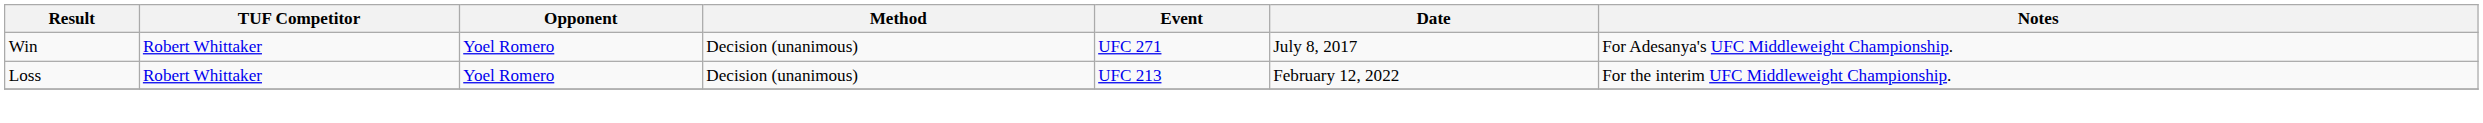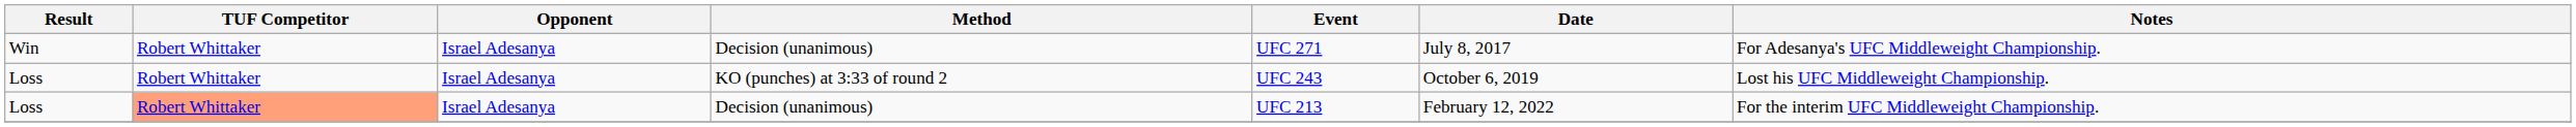 <table class="wikitable sortable" style="font-size:85%; text-align:left; width:99%;">
 <tr>
 <th>Result</th>
 <th>TUF Competitor</th>
 <th>Opponent</th>
 <th>Method</th>
 <th>Event</th>
 <th>Date</th>
 <th>Notes</th>
 </tr>
 <tr>
 <td>Win</td>
 <td><a href='#'>Robert Whittaker</a></td>
-<td><a href='#'>Yoel Romero</a></td>
+<td><a href='#'>Israel Adesanya</a></td>
 <td>Decision (unanimous)</td>
 <td><a href='#'>UFC 271</a></td>
 <td>July 8, 2017</td>
 <td>For Adesanya's <a href='#'>UFC Middleweight Championship</a>.</td>
 </tr>
 <tr>
 <td>Loss</td>
 <td><a href='#'>Robert Whittaker</a></td>
-<td><a href='#'>Yoel Romero</a></td>
+<td><a href='#'>Israel Adesanya</a></td>
+<td>KO (punches) at 3:33 of round 2</td>
+<td><a href='#'>UFC 243</a></td>
+<td>October 6, 2019</td>
+<td>Lost his <a href='#'>UFC Middleweight Championship</a>.</td>
+</tr>
+<tr>
+<td>Loss</td>
+<td style="background: lightsalmon;"><a href='#'>Robert Whittaker</a></td>
+<td><a href='#'>Israel Adesanya</a></td>
 <td>Decision (unanimous)</td>
 <td><a href='#'>UFC 213</a></td>
 <td>February 12, 2022</td>
 <td>For the interim <a href='#'>UFC Middleweight Championship</a>.</td>
 </tr>
 <tr>
 </tr>
 </table>
